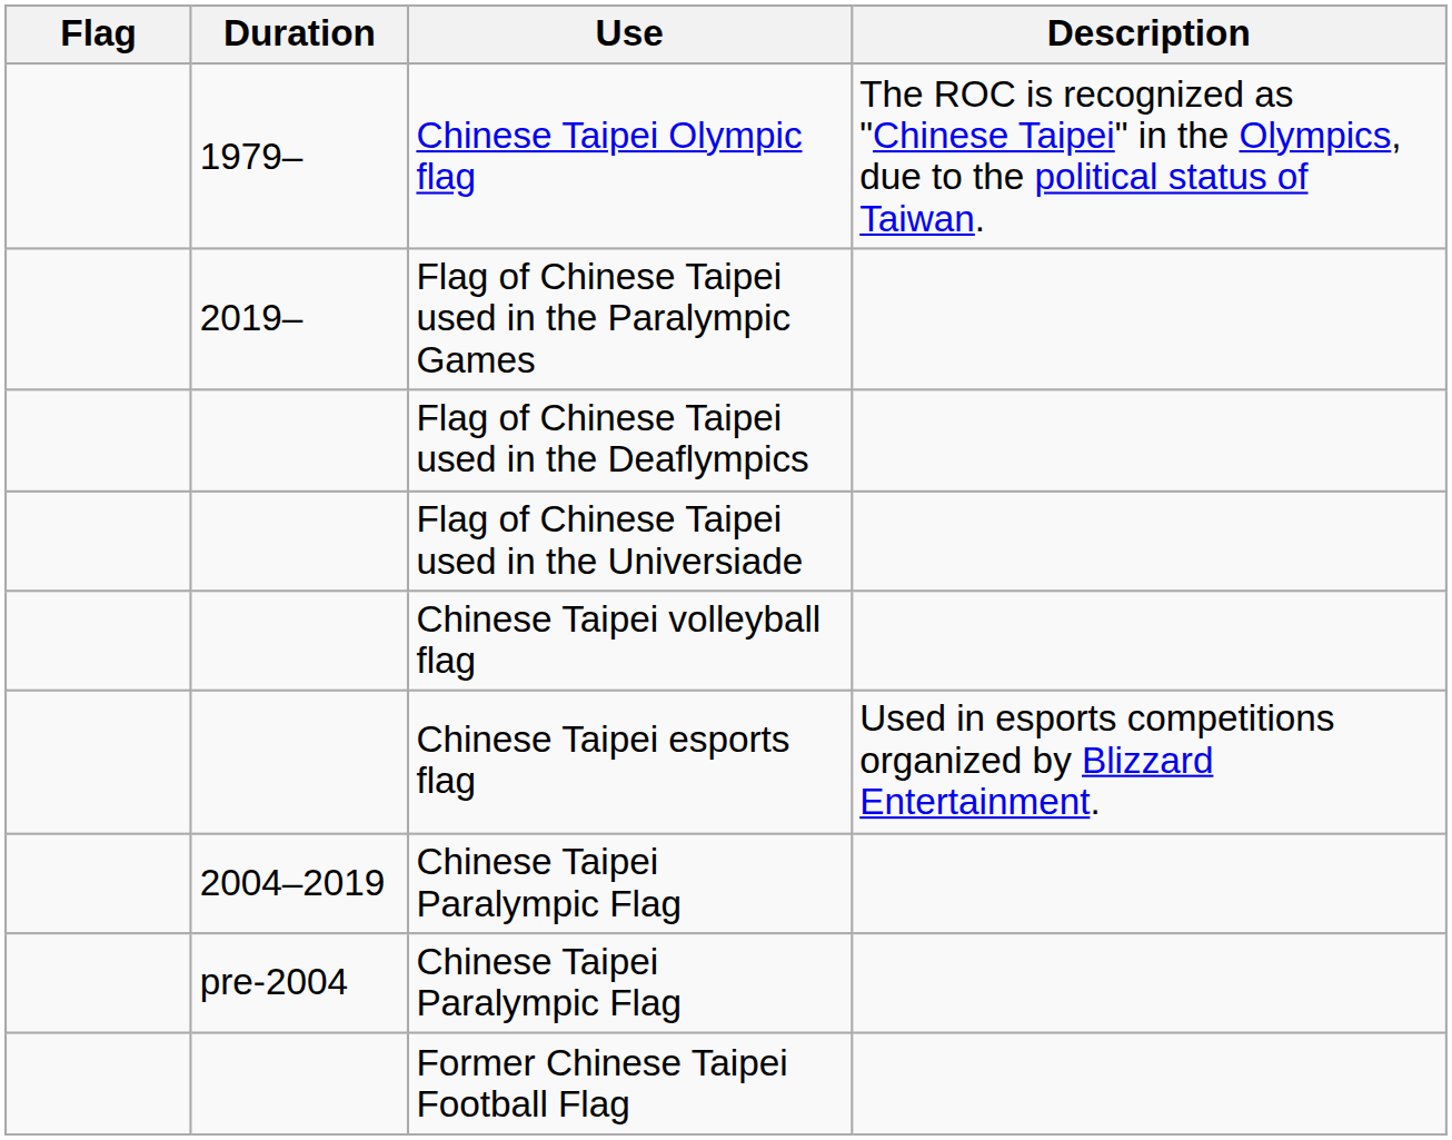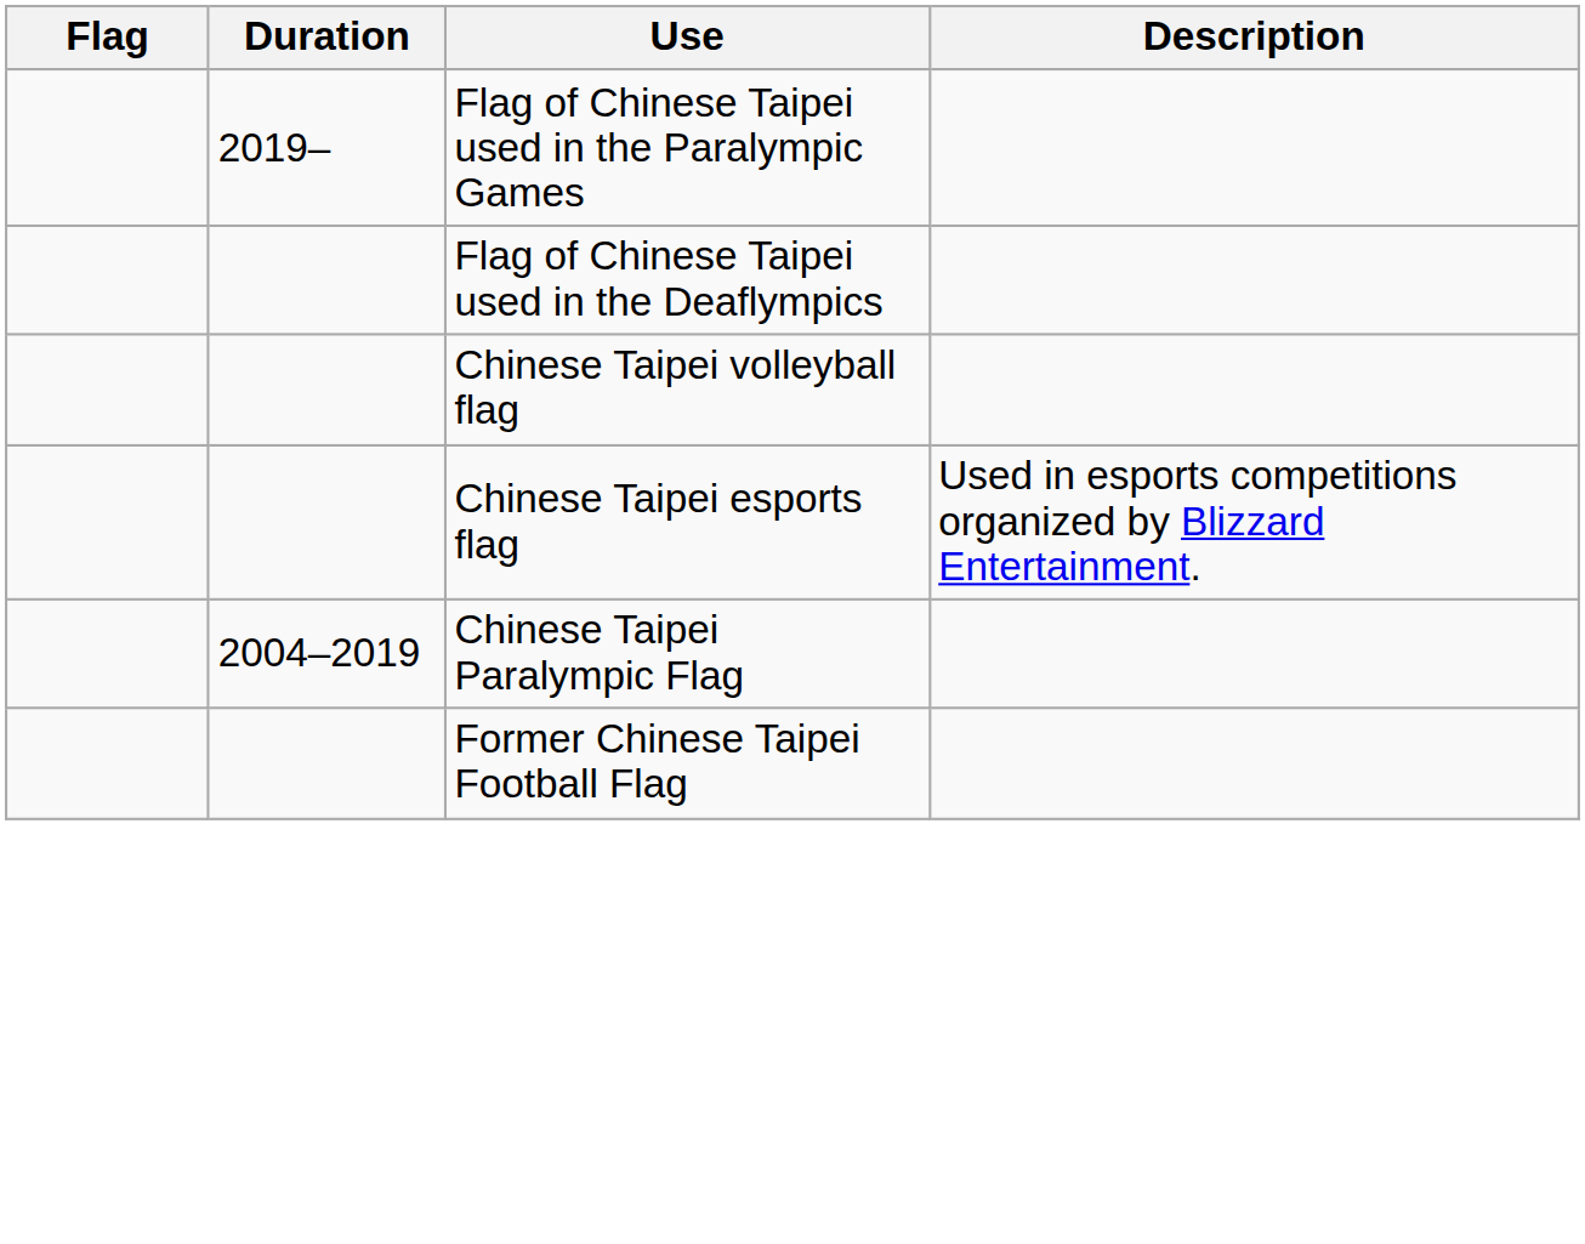 <table class="wikitable" width="100%">
 <tr>
 <th style="width:100px;">Flag</th>
 <th style="width:100px;">Duration</th>
 <th style="width:250px;">Use</th>
 <th style="min-width:250px">Description</th>
-</tr>
-<tr>
-<td></td>
-<td>1979–</td>
-<td><a href='#'>Chinese Taipei Olympic flag</a></td>
-<td>The ROC is recognized as "<a href='#'>Chinese Taipei</a>" in the <a href='#'>Olympics</a>, due to the <a href='#'>political status of Taiwan</a>.</td>
 </tr>
 <tr>
 <td></td>
 <td>2019–</td>
 <td>Flag of Chinese Taipei used in the Paralympic Games</td>
 <td></td>
 </tr>
 <tr>
 <td></td>
 <td></td>
 <td>Flag of Chinese Taipei used in the Deaflympics</td>
-<td></td>
-</tr>
-<tr>
-<td></td>
-<td></td>
-<td>Flag of Chinese Taipei used in the Universiade</td>
 <td></td>
 </tr>
 <tr>
 <td></td>
 <td></td>
 <td>Chinese Taipei volleyball flag</td>
 <td></td>
 </tr>
 <tr>
 <td></td>
 <td></td>
 <td>Chinese Taipei esports flag</td>
 <td>Used in esports competitions organized by <a href='#'>Blizzard Entertainment</a>.</td>
 </tr>
 <tr>
 <td></td>
 <td>2004–2019</td>
 <td>Chinese Taipei Paralympic Flag</td>
 <td></td>
 </tr>
 <tr>
 <td></td>
-<td>pre-2004</td>
-<td>Chinese Taipei Paralympic Flag</td>
-<td></td>
-</tr>
-<tr>
-<td></td>
 <td></td>
 <td>Former Chinese Taipei Football Flag</td>
 <td></td>
 </tr>
 </table>
